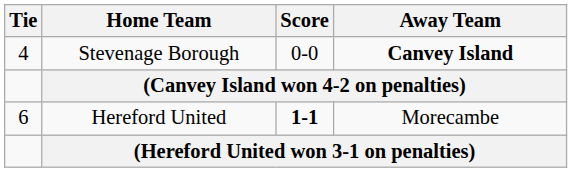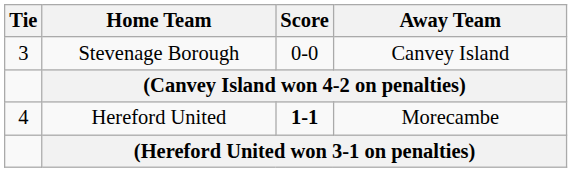 <table class="wikitable" style="text-align:center;">
 <tr>
 <th width=20>Tie</th>
 <th width=175>Home Team</th>
 <th width=20>Score</th>
 <th width=175>Away Team</th>
 </tr>
 <tr>
-<td>4</td>
+<td>3</td>
 <td>Stevenage Borough</td>
 <td>0-0</td>
-<td><strong>Canvey Island</strong></td>
+<td>Canvey Island</td>
 </tr>
 <tr>
 <td></td>
 <th colspan="5">(Canvey Island won 4-2 on penalties)</th>
 </tr>
 <tr>
-<td>6</td>
+<td>4</td>
 <td>Hereford United</td>
 <td><strong>1-1</strong></td>
 <td>Morecambe</td>
 </tr>
 <tr>
 <td></td>
 <th colspan="5">(Hereford United won 3-1 on penalties)</th>
 </tr>
 </table>
